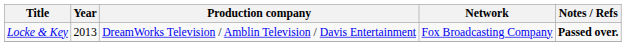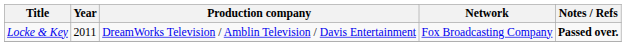 <table class="wikitable plainrowheaders" style="text-align: left">
 <tr>
 <th>Title</th>
 <th>Year</th>
 <th>Production company</th>
 <th>Network</th>
 <th>Notes / Refs</th>
 </tr>
 <tr>
 <td><em><a href='#'>Locke & Key</a></em></td>
-<td>2013</td>
+<td>2011</td>
 <td><a href='#'>DreamWorks Television</a> / <a href='#'>Amblin Television</a> / <a href='#'>Davis Entertainment</a></td>
 <td><a href='#'>Fox Broadcasting Company</a></td>
 <td><strong>Passed over.</strong></td>
 </tr>
 <tr>
 </tr>
 </table>
